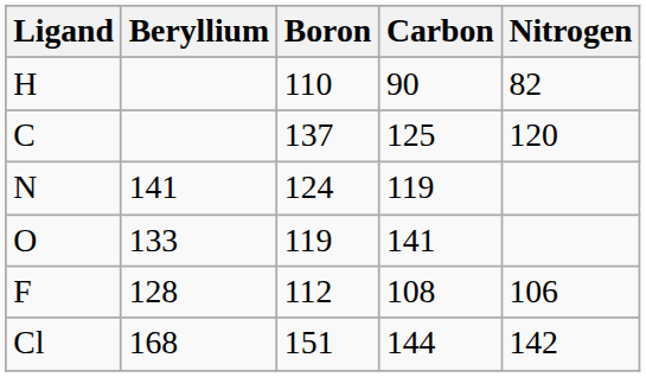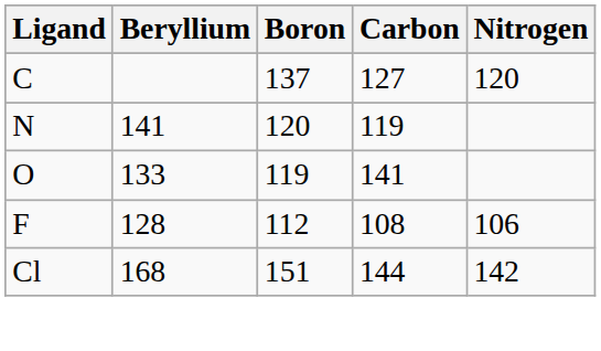 <table class="wikitable">
 <tr>
 <th>Ligand</th>
 <th>Beryllium</th>
 <th>Boron</th>
 <th>Carbon</th>
 <th>Nitrogen</th>
 </tr>
 <tr>
-<td>H</td>
-<td></td>
-<td>110</td>
-<td>90</td>
-<td>82</td>
-</tr>
-<tr>
 <td>C</td>
 <td></td>
 <td>137</td>
-<td>125</td>
+<td>127</td>
 <td>120</td>
 </tr>
 <tr>
 <td>N</td>
 <td>141</td>
-<td>124</td>
+<td>120</td>
 <td>119</td>
 <td></td>
 </tr>
 <tr>
 <td>O</td>
 <td>133</td>
 <td>119</td>
 <td>141</td>
 <td></td>
 </tr>
 <tr>
 <td>F</td>
 <td>128</td>
 <td>112</td>
 <td>108</td>
 <td>106</td>
 </tr>
 <tr>
 <td>Cl</td>
 <td>168</td>
 <td>151</td>
 <td>144</td>
 <td>142</td>
 </tr>
 </table>
